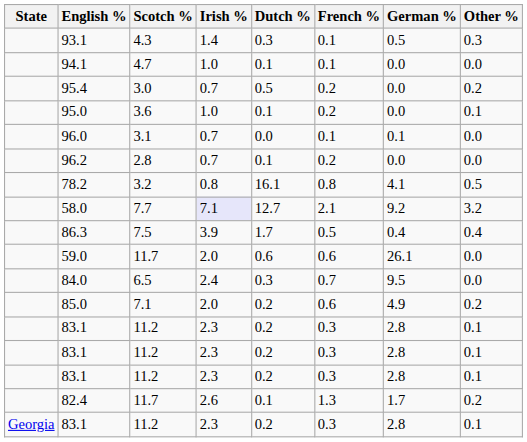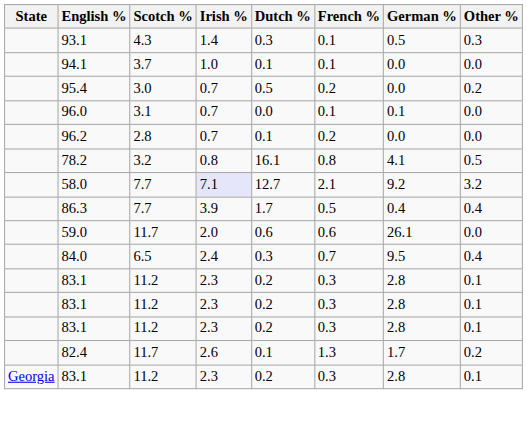 <table class="wikitable sortable" style="font-size: 85%">
 <tr>
 <th>State</th>
 <th>English %</th>
 <th>Scotch %</th>
 <th>Irish %</th>
 <th>Dutch %</th>
 <th>French %</th>
 <th>German %</th>
 <th>Other %</th>
 </tr>
 <tr>
 <td></td>
 <td>93.1</td>
 <td>4.3</td>
 <td>1.4</td>
 <td>0.3</td>
 <td>0.1</td>
 <td>0.5</td>
 <td>0.3</td>
 </tr>
 <tr>
 <td></td>
 <td>94.1</td>
-<td>4.7</td>
+<td>3.7</td>
 <td>1.0</td>
 <td>0.1</td>
 <td>0.1</td>
 <td>0.0</td>
 <td>0.0</td>
 </tr>
 <tr>
 <td></td>
 <td>95.4</td>
 <td>3.0</td>
 <td>0.7</td>
 <td>0.5</td>
 <td>0.2</td>
 <td>0.0</td>
 <td>0.2</td>
-</tr>
-<tr>
-<td></td>
-<td>95.0</td>
-<td>3.6</td>
-<td>1.0</td>
-<td>0.1</td>
-<td>0.2</td>
-<td>0.0</td>
-<td>0.1</td>
 </tr>
 <tr>
 <td></td>
 <td>96.0</td>
 <td>3.1</td>
 <td>0.7</td>
 <td>0.0</td>
 <td>0.1</td>
 <td>0.1</td>
 <td>0.0</td>
 </tr>
 <tr>
 <td></td>
 <td>96.2</td>
 <td>2.8</td>
 <td>0.7</td>
 <td>0.1</td>
 <td>0.2</td>
 <td>0.0</td>
 <td>0.0</td>
 </tr>
 <tr>
 <td></td>
 <td>78.2</td>
 <td>3.2</td>
 <td>0.8</td>
 <td>16.1</td>
 <td>0.8</td>
 <td>4.1</td>
 <td>0.5</td>
 </tr>
 <tr>
 <td></td>
 <td>58.0</td>
 <td>7.7</td>
 <td style="background: lavender;">7.1</td>
 <td>12.7</td>
 <td>2.1</td>
 <td>9.2</td>
 <td>3.2</td>
 </tr>
 <tr>
 <td></td>
 <td>86.3</td>
-<td>7.5</td>
+<td>7.7</td>
 <td>3.9</td>
 <td>1.7</td>
 <td>0.5</td>
 <td>0.4</td>
 <td>0.4</td>
 </tr>
 <tr>
 <td></td>
 <td>59.0</td>
 <td>11.7</td>
 <td>2.0</td>
 <td>0.6</td>
 <td>0.6</td>
 <td>26.1</td>
 <td>0.0</td>
 </tr>
 <tr>
 <td></td>
 <td>84.0</td>
 <td>6.5</td>
 <td>2.4</td>
 <td>0.3</td>
 <td>0.7</td>
 <td>9.5</td>
-<td>0.0</td>
-</tr>
-<tr>
-<td></td>
-<td>85.0</td>
-<td>7.1</td>
-<td>2.0</td>
-<td>0.2</td>
-<td>0.6</td>
-<td>4.9</td>
-<td>0.2</td>
+<td>0.4</td>
 </tr>
 <tr>
 <td></td>
 <td>83.1</td>
 <td>11.2</td>
 <td>2.3</td>
 <td>0.2</td>
 <td>0.3</td>
 <td>2.8</td>
 <td>0.1</td>
 </tr>
 <tr>
 <td></td>
 <td>83.1</td>
 <td>11.2</td>
 <td>2.3</td>
 <td>0.2</td>
 <td>0.3</td>
 <td>2.8</td>
 <td>0.1</td>
 </tr>
 <tr>
 <td></td>
 <td>83.1</td>
 <td>11.2</td>
 <td>2.3</td>
 <td>0.2</td>
 <td>0.3</td>
 <td>2.8</td>
 <td>0.1</td>
 </tr>
 <tr>
 <td></td>
 <td>82.4</td>
 <td>11.7</td>
 <td>2.6</td>
 <td>0.1</td>
 <td>1.3</td>
 <td>1.7</td>
 <td>0.2</td>
 </tr>
 <tr>
 <td> <a href='#'>Georgia</a></td>
 <td>83.1</td>
 <td>11.2</td>
 <td>2.3</td>
 <td>0.2</td>
 <td>0.3</td>
 <td>2.8</td>
 <td>0.1</td>
 </tr>
 </table>
